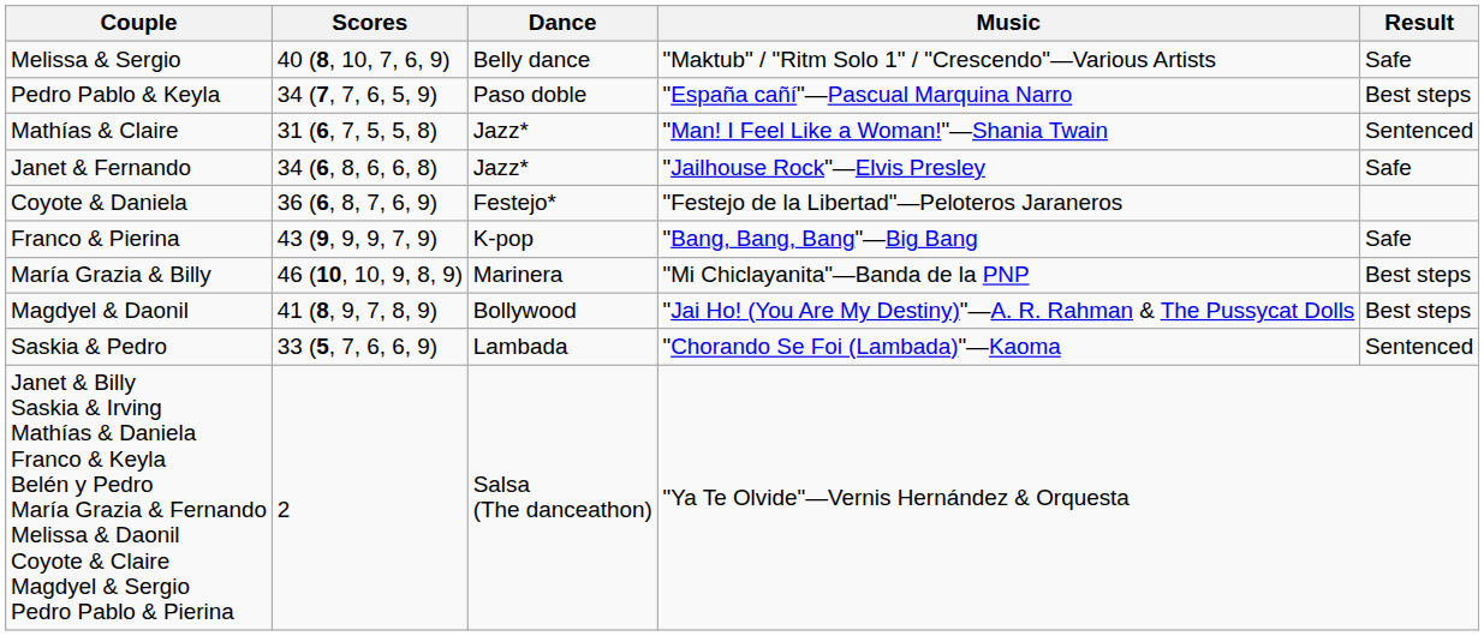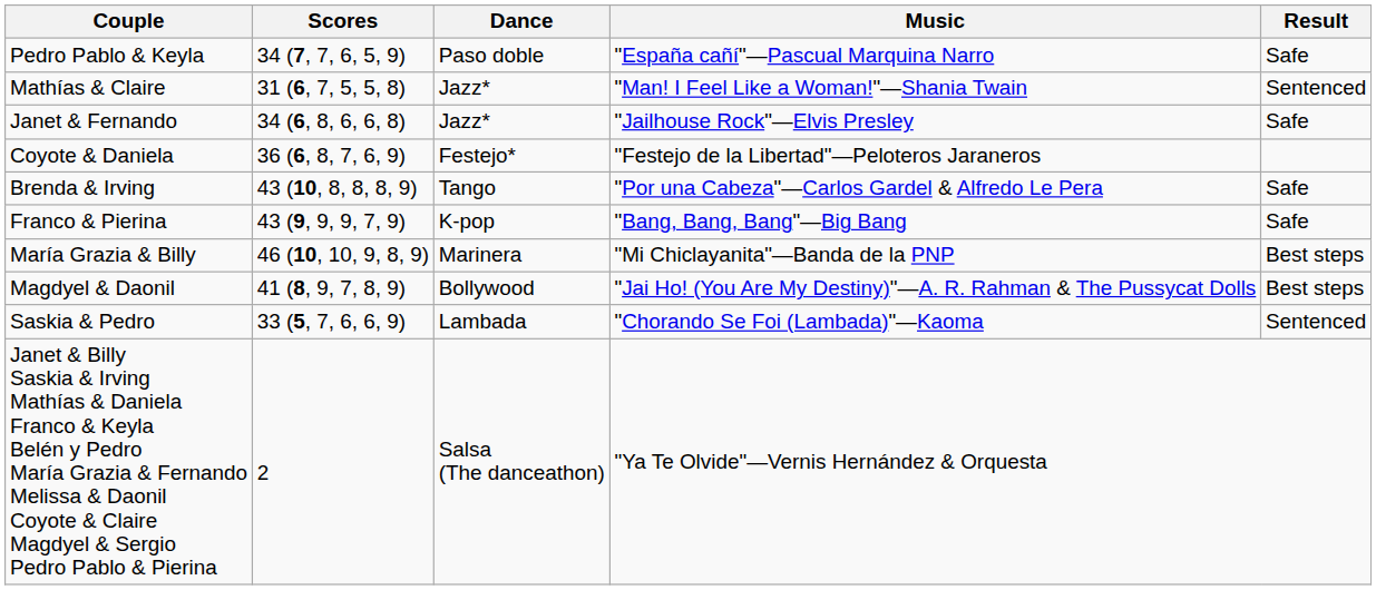 <table class="wikitable sortable" style="width:95%; white-space:nowrap">
 <tr>
 <th style="width:15%;">Couple</th>
 <th style="width:14%;">Scores</th>
 <th style="width:14%;">Dance</th>
 <th style="width:40%;">Music</th>
 <th style="width:12%;">Result</th>
 </tr>
 <tr>
-<td>Melissa & Sergio</td>
-<td>40 (<strong>8</strong>, 10, 7, 6, 9)</td>
-<td> Belly dance</td>
-<td>"Maktub" / "Ritm Solo 1" / "Crescendo"—Various Artists</td>
-<td>Safe</td>
-</tr>
-<tr>
 <td>Pedro Pablo & Keyla</td>
 <td>34 (<strong>7</strong>, 7, 6, 5, 9)</td>
 <td> Paso doble</td>
 <td>"<a href='#'>España cañí</a>"—<a href='#'>Pascual Marquina Narro</a></td>
-<td>Best steps</td>
+<td>Safe</td>
 </tr>
 <tr>
 <td>Mathías & Claire</td>
 <td>31 (<strong>6</strong>, 7, 5, 5, 8)</td>
 <td>Jazz*</td>
 <td>"<a href='#'>Man! I Feel Like a Woman!</a>"—<a href='#'>Shania Twain</a></td>
 <td>Sentenced</td>
 </tr>
 <tr>
 <td>Janet & Fernando</td>
 <td>34 (<strong>6</strong>, 8, 6, 6, 8)</td>
 <td>Jazz*</td>
 <td>"<a href='#'>Jailhouse Rock</a>"—<a href='#'>Elvis Presley</a></td>
 <td>Safe</td>
 </tr>
 <tr>
 <td>Coyote & Daniela</td>
 <td>36 (<strong>6</strong>, 8, 7, 6, 9)</td>
 <td>Festejo*</td>
 <td>"Festejo de la Libertad"—Peloteros Jaraneros</td>
 <td></td>
+</tr>
+<tr>
+<td>Brenda & Irving</td>
+<td>43 (<strong>10</strong>, 8, 8, 8, 9)</td>
+<td> Tango</td>
+<td>"<a href='#'>Por una Cabeza</a>"—<a href='#'>Carlos Gardel</a> & <a href='#'>Alfredo Le Pera</a></td>
+<td>Safe</td>
 </tr>
 <tr>
 <td>Franco & Pierina</td>
 <td>43 (<strong>9</strong>, 9, 9, 7, 9)</td>
 <td> K-pop</td>
 <td>"<a href='#'>Bang, Bang, Bang</a>"—<a href='#'>Big Bang</a></td>
 <td>Safe</td>
 </tr>
 <tr>
 <td>María Grazia & Billy</td>
 <td>46 (<strong>10</strong>, 10, 9, 8, 9)</td>
 <td> Marinera</td>
 <td>"Mi Chiclayanita"—Banda de la <a href='#'>PNP</a></td>
 <td>Best steps</td>
 </tr>
 <tr>
 <td>Magdyel & Daonil</td>
 <td>41 (<strong>8</strong>, 9, 7, 8, 9)</td>
 <td> Bollywood</td>
 <td>"<a href='#'>Jai Ho! (You Are My Destiny)</a>"—<a href='#'>A. R. Rahman</a> & <a href='#'>The Pussycat Dolls</a></td>
 <td>Best steps</td>
 </tr>
 <tr>
 <td>Saskia & Pedro</td>
 <td>33 (<strong>5</strong>, 7, 6, 6, 9)</td>
 <td> Lambada</td>
 <td>"<a href='#'>Chorando Se Foi (Lambada)</a>"—<a href='#'>Kaoma</a></td>
 <td>Sentenced</td>
 </tr>
 <tr>
 <td>Janet & Billy<br>Saskia & Irving<br>Mathías & Daniela<br>Franco & Keyla<br>Belén y Pedro<br>María Grazia & Fernando<br>Melissa & Daonil<br>Coyote & Claire<br>Magdyel & Sergio<br>Pedro Pablo & Pierina</td>
 <td valign="top"><br><br><br><br><br>2</td>
 <td>Salsa<br>(The danceathon)</td>
 <td colspan="2">"Ya Te Olvide"—Vernis Hernández & Orquesta</td>
 </tr>
 </table>
